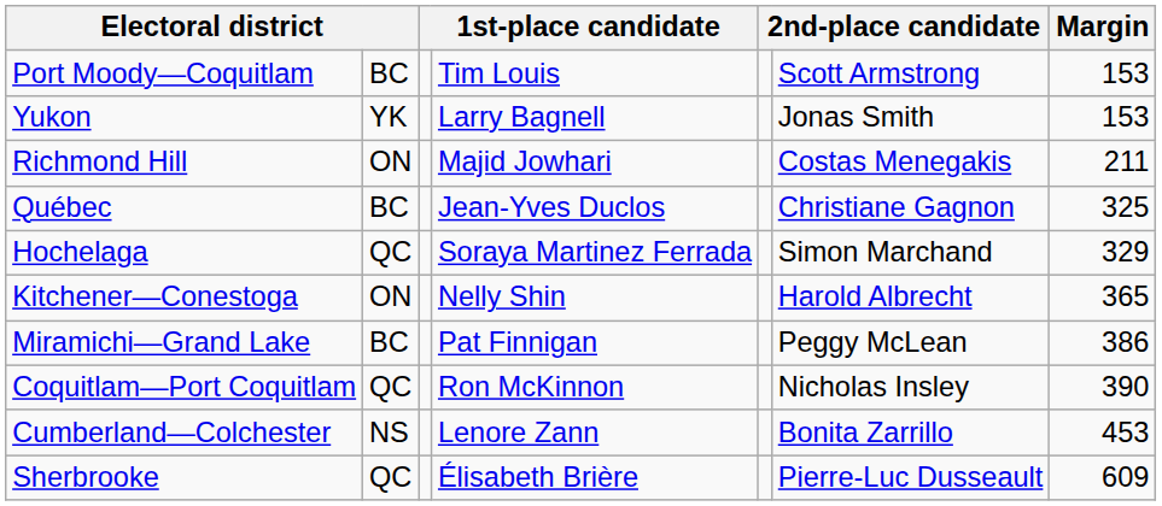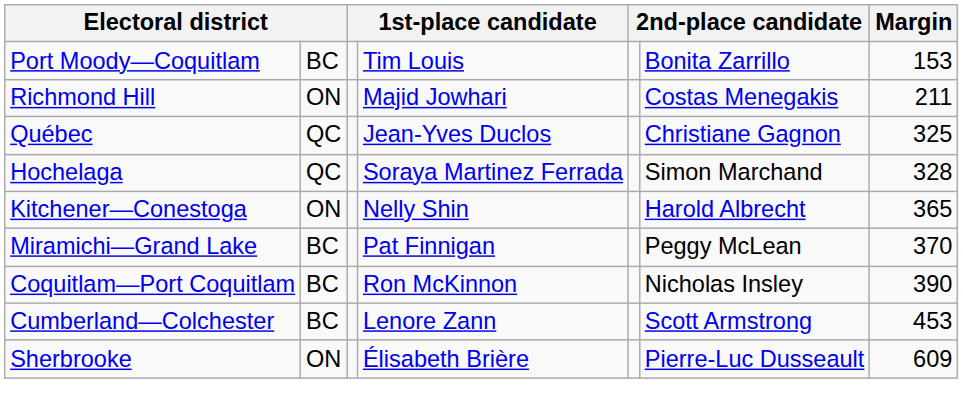 <table class="wikitable">
 <tr>
 <th colspan="2">Electoral district</th>
 <th colspan="2">1st-place candidate</th>
 <th colspan="2">2nd-place candidate</th>
 <th>Margin</th>
 </tr>
 <tr>
 <td><a href='#'>Port Moody—Coquitlam</a></td>
 <td>BC</td>
 <td></td>
 <td><a href='#'>Tim Louis</a></td>
 <td></td>
-<td><a href='#'>Scott Armstrong</a></td>
-<td style="text-align:right;">153</td>
-</tr>
-<tr>
-<td><a href='#'>Yukon</a></td>
-<td>YK</td>
-<td></td>
-<td><a href='#'>Larry Bagnell</a></td>
-<td></td>
-<td>Jonas Smith</td>
+<td><a href='#'>Bonita Zarrillo</a></td>
 <td style="text-align:right;">153</td>
 </tr>
 <tr>
 <td><a href='#'>Richmond Hill</a></td>
 <td>ON</td>
 <td></td>
 <td><a href='#'>Majid Jowhari</a></td>
 <td></td>
 <td><a href='#'>Costas Menegakis</a></td>
 <td style="text-align:right;">211</td>
 </tr>
 <tr>
 <td><a href='#'>Québec</a></td>
-<td>BC</td>
+<td>QC</td>
 <td></td>
 <td><a href='#'>Jean-Yves Duclos</a></td>
 <td></td>
 <td><a href='#'>Christiane Gagnon</a></td>
 <td style="text-align:right;">325</td>
 </tr>
 <tr>
 <td><a href='#'>Hochelaga</a></td>
 <td>QC</td>
 <td></td>
 <td><a href='#'>Soraya Martinez Ferrada</a></td>
 <td></td>
 <td>Simon Marchand</td>
-<td style="text-align:right;">329</td>
+<td style="text-align:right;">328</td>
 </tr>
 <tr>
 <td><a href='#'>Kitchener—Conestoga</a></td>
 <td>ON</td>
 <td></td>
 <td><a href='#'>Nelly Shin</a></td>
 <td></td>
 <td><a href='#'>Harold Albrecht</a></td>
 <td style="text-align:right;">365</td>
 </tr>
 <tr>
 <td><a href='#'>Miramichi—Grand Lake</a></td>
 <td>BC</td>
 <td></td>
 <td><a href='#'>Pat Finnigan</a></td>
 <td></td>
 <td>Peggy McLean</td>
-<td style="text-align:right;">386</td>
+<td style="text-align:right;">370</td>
 </tr>
 <tr>
 <td><a href='#'>Coquitlam—Port Coquitlam</a></td>
-<td>QC</td>
+<td>BC</td>
 <td></td>
 <td><a href='#'>Ron McKinnon</a></td>
 <td></td>
 <td>Nicholas Insley</td>
 <td style="text-align:right;">390</td>
 </tr>
 <tr>
 <td><a href='#'>Cumberland—Colchester</a></td>
-<td>NS</td>
+<td>BC</td>
 <td></td>
 <td><a href='#'>Lenore Zann</a></td>
 <td></td>
-<td><a href='#'>Bonita Zarrillo</a></td>
+<td><a href='#'>Scott Armstrong</a></td>
 <td style="text-align:right;">453</td>
 </tr>
 <tr>
 <td><a href='#'>Sherbrooke</a></td>
-<td>QC</td>
+<td>ON</td>
 <td></td>
 <td><a href='#'>Élisabeth Brière</a></td>
 <td></td>
 <td><a href='#'>Pierre-Luc Dusseault</a></td>
 <td style="text-align:right;">609</td>
 </tr>
 </table>
